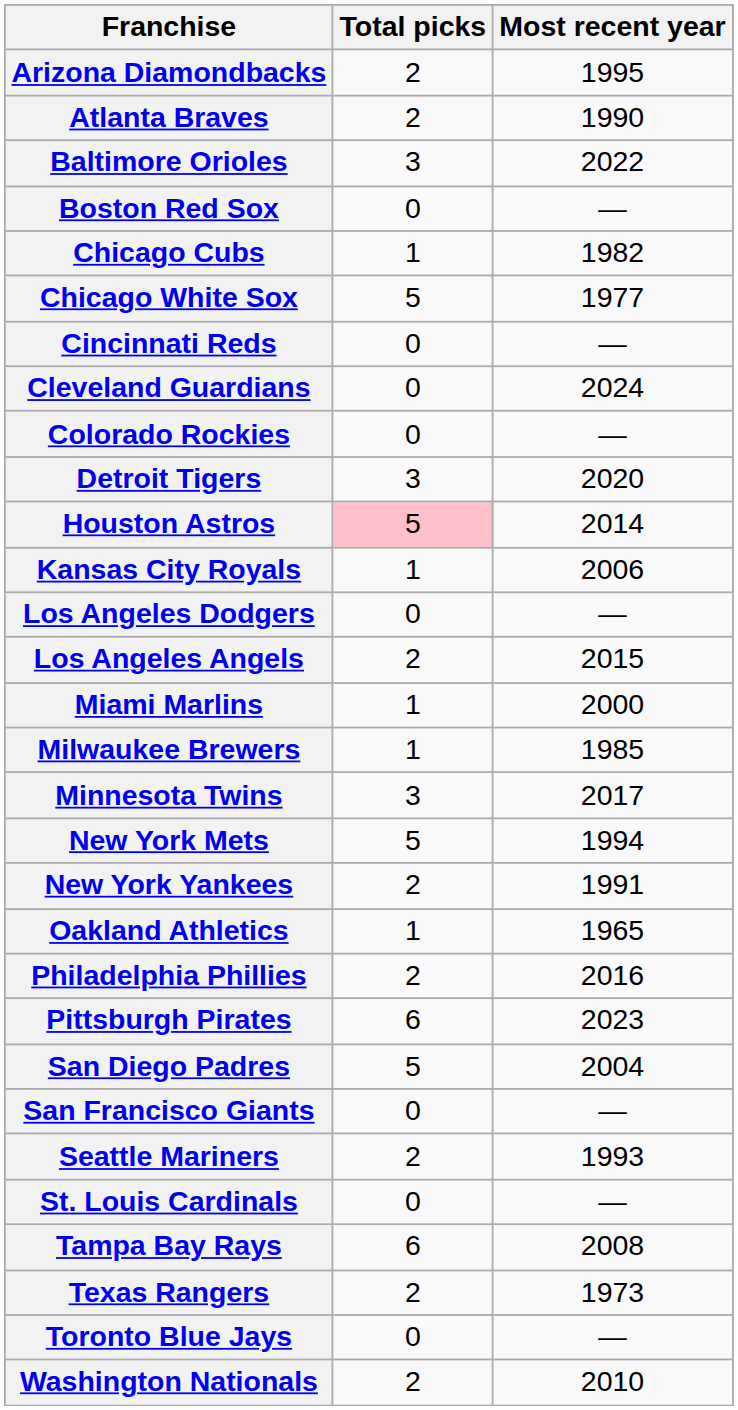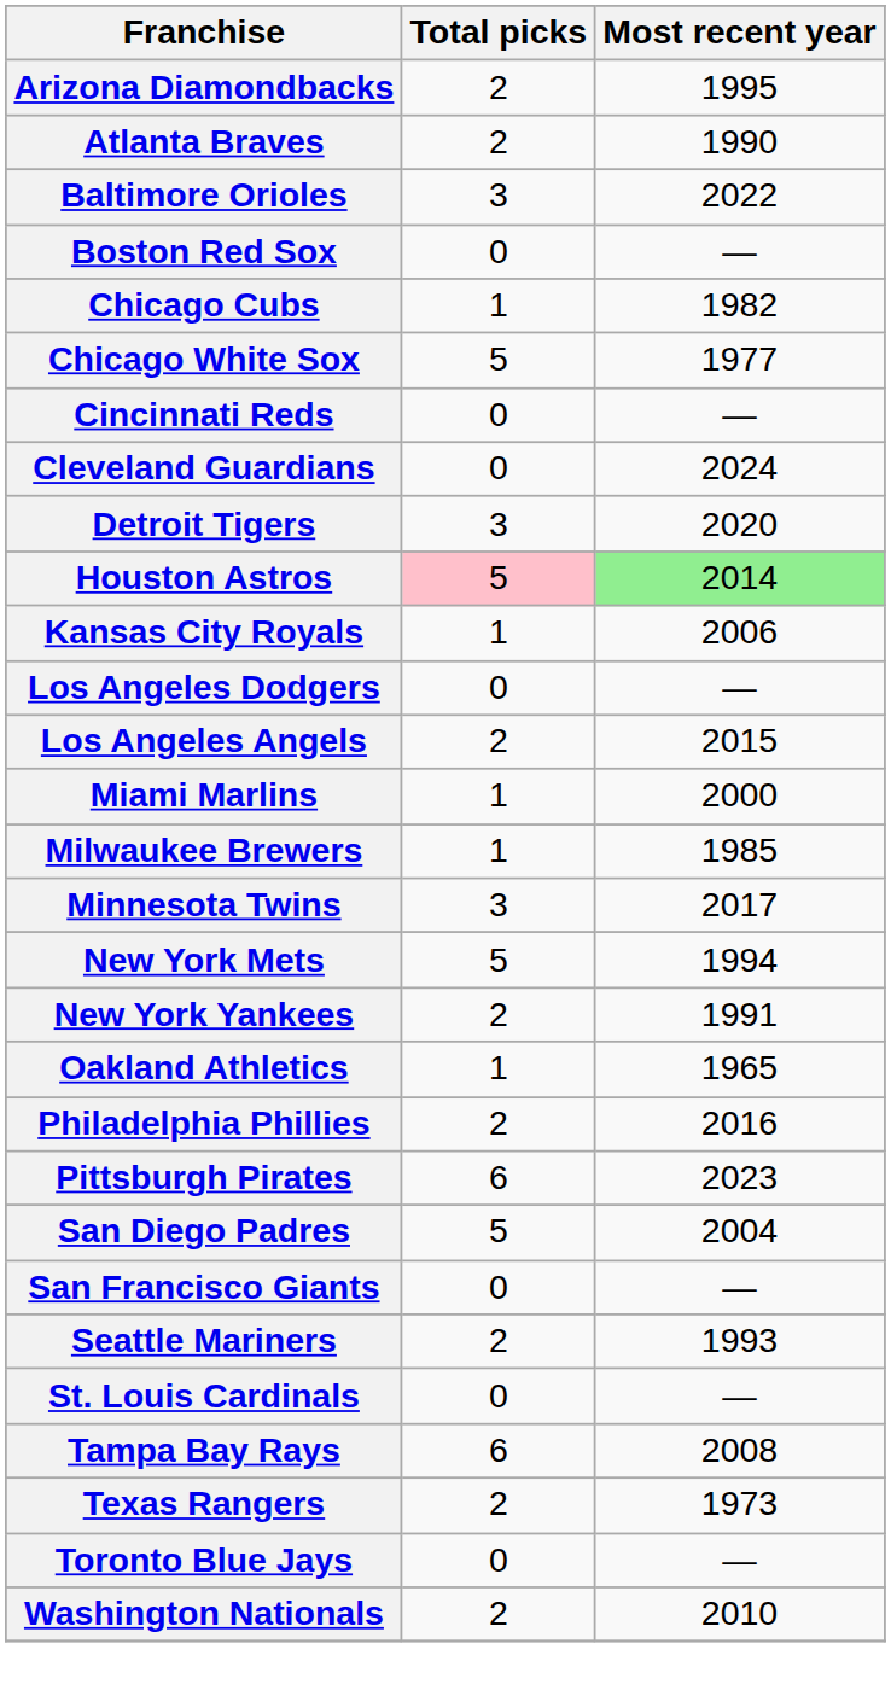 <table class="wikitable sortable plainrowheaders" style="text-align:center">
 <tr>
 <th scope="col">Franchise</th>
 <th scope="col">Total picks</th>
 <th scope="col">Most recent year</th>
 </tr>
 <tr>
 <th scope="row" style="text-align:center"><a href='#'>Arizona Diamondbacks</a></th>
 <td>2</td>
 <td>1995</td>
 </tr>
 <tr>
 <th scope="row" style="text-align:center"><a href='#'>Atlanta Braves</a></th>
 <td>2</td>
 <td>1990</td>
 </tr>
 <tr>
 <th scope="row" style="text-align:center"><a href='#'>Baltimore Orioles</a></th>
 <td>3</td>
 <td>2022</td>
 </tr>
 <tr>
 <th scope="row" style="text-align:center"><a href='#'>Boston Red Sox</a></th>
 <td>0</td>
 <td>—</td>
 </tr>
 <tr>
 <th scope="row" style="text-align:center"><a href='#'>Chicago Cubs</a></th>
 <td>1</td>
 <td>1982</td>
 </tr>
 <tr>
 <th scope="row" style="text-align:center"><a href='#'>Chicago White Sox</a></th>
 <td>5</td>
 <td>1977</td>
 </tr>
 <tr>
 <th scope="row" style="text-align:center"><a href='#'>Cincinnati Reds</a></th>
 <td>0</td>
 <td>—</td>
 </tr>
 <tr>
 <th scope="row" style="text-align:center"><a href='#'>Cleveland Guardians</a></th>
 <td>0</td>
 <td>2024</td>
 </tr>
 <tr>
-<th scope="row" style="text-align:center"><a href='#'>Colorado Rockies</a></th>
-<td>0</td>
-<td>—</td>
-</tr>
-<tr>
 <th scope="row" style="text-align:center"><a href='#'>Detroit Tigers</a></th>
 <td>3</td>
 <td>2020</td>
 </tr>
 <tr>
 <th scope="row" style="text-align:center"><a href='#'>Houston Astros</a></th>
 <td style="background: pink;">5</td>
-<td>2014</td>
+<td style="background: lightgreen;">2014</td>
 </tr>
 <tr>
 <th scope="row" style="text-align:center"><a href='#'>Kansas City Royals</a></th>
 <td>1</td>
 <td>2006</td>
 </tr>
 <tr>
 <th scope="row" style="text-align:center"><a href='#'>Los Angeles Dodgers</a></th>
 <td>0</td>
 <td>—</td>
 </tr>
 <tr>
 <th scope="row" style="text-align:center"><a href='#'>Los Angeles Angels</a></th>
 <td>2</td>
 <td>2015</td>
 </tr>
 <tr>
 <th scope="row" style="text-align:center"><a href='#'>Miami Marlins</a></th>
 <td>1</td>
 <td>2000</td>
 </tr>
 <tr>
 <th scope="row" style="text-align:center"><a href='#'>Milwaukee Brewers</a></th>
 <td>1</td>
 <td>1985</td>
 </tr>
 <tr>
 <th scope="row" style="text-align:center"><a href='#'>Minnesota Twins</a></th>
 <td>3</td>
 <td>2017</td>
 </tr>
 <tr>
 <th scope="row" style="text-align:center"><a href='#'>New York Mets</a></th>
 <td>5</td>
 <td>1994</td>
 </tr>
 <tr>
 <th scope="row" style="text-align:center"><a href='#'>New York Yankees</a></th>
 <td>2</td>
 <td>1991</td>
 </tr>
 <tr>
 <th scope="row" style="text-align:center"><a href='#'>Oakland Athletics</a></th>
 <td>1</td>
 <td>1965</td>
 </tr>
 <tr>
 <th scope="row" style="text-align:center"><a href='#'>Philadelphia Phillies</a></th>
 <td>2</td>
 <td>2016</td>
 </tr>
 <tr>
 <th scope="row" style="text-align:center"><a href='#'>Pittsburgh Pirates</a></th>
 <td>6</td>
 <td>2023</td>
 </tr>
 <tr>
 <th scope="row" style="text-align:center"><a href='#'>San Diego Padres</a></th>
 <td>5</td>
 <td>2004</td>
 </tr>
 <tr>
 <th scope="row" style="text-align:center"><a href='#'>San Francisco Giants</a></th>
 <td>0</td>
 <td>—</td>
 </tr>
 <tr>
 <th scope="row" style="text-align:center"><a href='#'>Seattle Mariners</a></th>
 <td>2</td>
 <td>1993</td>
 </tr>
 <tr>
 <th scope="row" style="text-align:center"><a href='#'>St. Louis Cardinals</a></th>
 <td>0</td>
 <td>—</td>
 </tr>
 <tr>
 <th scope="row" style="text-align:center"><a href='#'>Tampa Bay Rays</a></th>
 <td>6</td>
 <td>2008</td>
 </tr>
 <tr>
 <th scope="row" style="text-align:center"><a href='#'>Texas Rangers</a></th>
 <td>2</td>
 <td>1973</td>
 </tr>
 <tr>
 <th scope="row" style="text-align:center"><a href='#'>Toronto Blue Jays</a></th>
 <td>0</td>
 <td>—</td>
 </tr>
 <tr>
 <th scope="row" style="text-align:center"><a href='#'>Washington Nationals</a></th>
 <td>2</td>
 <td>2010</td>
 </tr>
 <tr>
 </tr>
 </table>
